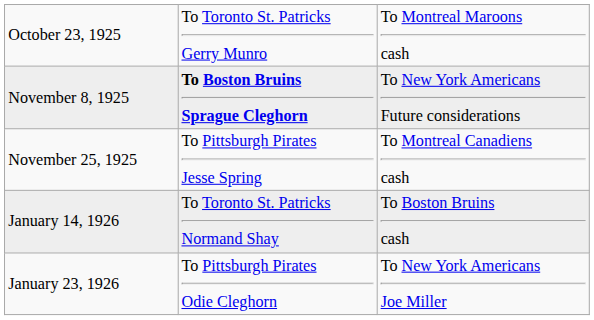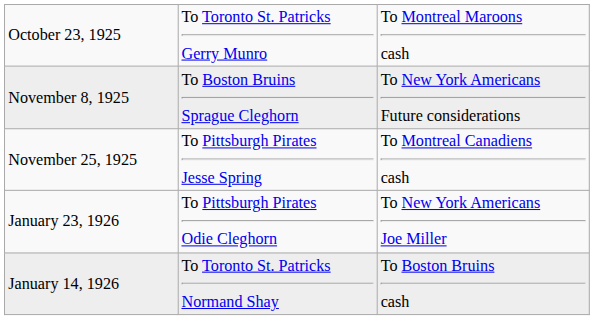 <table class="wikitable" style="border:1px solid #999999; width:580px;">
 <tr>
 <td>October 23, 1925</td>
 <td valign="top">To <a href='#'>Toronto St. Patricks</a><hr><a href='#'>Gerry Munro</a></td>
 <td valign="top">To <a href='#'>Montreal Maroons</a> <hr>cash</td>
 </tr>
 <tr bgcolor="eeeeee">
 <td>November 8, 1925</td>
-<td valign="top"><strong>To <a href='#'>Boston Bruins</a><hr><a href='#'>Sprague Cleghorn</a></strong></td>
+<td valign="top">To <a href='#'>Boston Bruins</a><hr><a href='#'>Sprague Cleghorn</a></td>
 <td valign="top">To <a href='#'>New York Americans</a> <hr>Future considerations</td>
 </tr>
 <tr>
 <td>November 25, 1925</td>
 <td valign="top">To <a href='#'>Pittsburgh Pirates</a><hr><a href='#'>Jesse Spring</a></td>
 <td valign="top">To <a href='#'>Montreal Canadiens</a> <hr>cash</td>
 </tr>
+<tr>
+<td>January 23, 1926</td>
+<td valign="top">To <a href='#'>Pittsburgh Pirates</a><hr><a href='#'>Odie Cleghorn</a></td>
+<td valign="top">To <a href='#'>New York Americans</a> <hr><a href='#'>Joe Miller</a></td>
+</tr>
 <tr bgcolor="eeeeee">
 <td>January 14, 1926</td>
 <td valign="top">To <a href='#'>Toronto St. Patricks</a><hr><a href='#'>Normand Shay</a></td>
 <td valign="top">To <a href='#'>Boston Bruins</a> <hr>cash</td>
 </tr>
-<tr>
-<td>January 23, 1926</td>
-<td valign="top">To <a href='#'>Pittsburgh Pirates</a><hr><a href='#'>Odie Cleghorn</a></td>
-<td valign="top">To <a href='#'>New York Americans</a> <hr><a href='#'>Joe Miller</a></td>
-</tr>
 </table>
